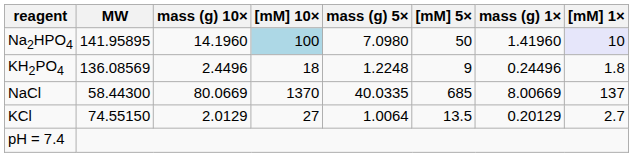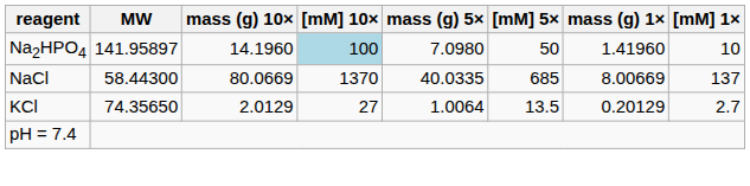 <table class="wikitable" border="1">
 <tr>
 <th>reagent</th>
 <th>MW</th>
 <th>mass (g) 10×</th>
 <th>[mM] 10×</th>
 <th>mass (g) 5×</th>
 <th>[mM] 5×</th>
 <th>mass (g) 1×</th>
 <th>[mM] 1×</th>
 </tr>
 <tr>
 <td>Na<sub>2</sub>HPO<sub>4</sub></td>
-<td align="right">141.95895</td>
+<td align="right">141.95897</td>
 <td align="right">14.1960</td>
 <td align="right" style="background: lightblue;">100</td>
 <td align="right">7.0980</td>
 <td align="right">50</td>
 <td align="right">1.41960</td>
-<td align="right" style="background: lavender;">10</td>
-</tr>
-<tr>
-<td>KH<sub>2</sub>PO<sub>4</sub></td>
-<td align="right">136.08569</td>
-<td align="right">2.4496</td>
-<td align="right">18</td>
-<td align="right">1.2248</td>
-<td align="right">9</td>
-<td align="right">0.24496</td>
-<td align="right">1.8</td>
+<td align="right">10</td>
 </tr>
 <tr>
 <td>NaCl</td>
 <td align="right">58.44300</td>
 <td align="right">80.0669</td>
 <td align="right">1370</td>
 <td align="right">40.0335</td>
 <td align="right">685</td>
 <td align="right">8.00669</td>
 <td align="right">137</td>
 </tr>
 <tr>
 <td>KCl</td>
-<td align="right">74.55150</td>
+<td align="right">74.35650</td>
 <td align="right">2.0129</td>
 <td align="right">27</td>
 <td align="right">1.0064</td>
 <td align="right">13.5</td>
 <td align="right">0.20129</td>
 <td align="right">2.7</td>
 </tr>
 <tr>
 <td>pH = 7.4</td>
 </tr>
 </table>
